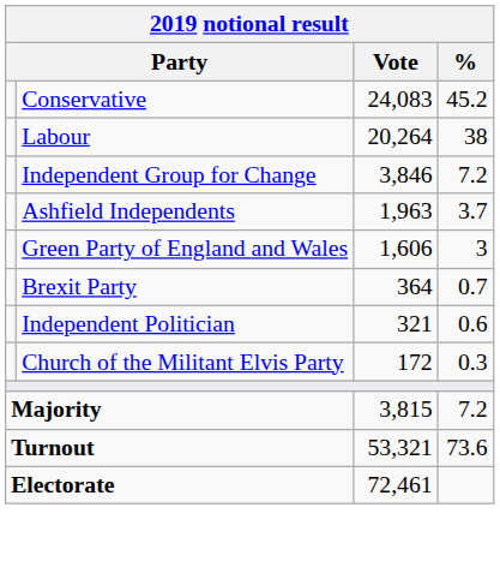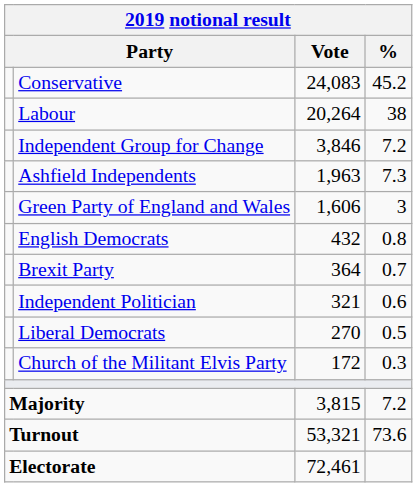 <table class="wikitable">
 <tr>
 <th colspan="4"><a href='#'>2019</a> <a href='#'>notional result</a></th>
 </tr>
 <tr>
 <th bgcolor="#DDDDFF" width="130px" colspan="2">Party</th>
 <th bgcolor="#DDDDFF" width="50px">Vote</th>
 <th bgcolor="#DDDDFF" width="30px">%</th>
 </tr>
 <tr>
 <td></td>
 <td><a href='#'>Conservative</a></td>
 <td align=right>24,083</td>
 <td align=right>45.2</td>
 </tr>
 <tr>
 <td></td>
 <td><a href='#'>Labour</a></td>
 <td align=right>20,264</td>
 <td align=right>38</td>
 </tr>
 <tr>
 <td></td>
 <td><a href='#'>Independent Group for Change</a></td>
 <td align=right>3,846</td>
 <td align=right>7.2</td>
 </tr>
 <tr>
 <td></td>
 <td><a href='#'>Ashfield Independents</a></td>
 <td align=right>1,963</td>
-<td align=right>3.7</td>
+<td align=right>7.3</td>
 </tr>
 <tr>
 <td></td>
 <td><a href='#'>Green Party of England and Wales</a></td>
 <td align=right>1,606</td>
 <td align=right>3</td>
+</tr>
+<tr>
+<td></td>
+<td><a href='#'>English Democrats</a></td>
+<td align=right>432</td>
+<td align=right>0.8</td>
 </tr>
 <tr>
 <td></td>
 <td><a href='#'>Brexit Party</a></td>
 <td align=right>364</td>
 <td align=right>0.7</td>
 </tr>
 <tr>
 <td></td>
 <td><a href='#'>Independent Politician</a></td>
 <td align=right>321</td>
 <td align=right>0.6</td>
+</tr>
+<tr>
+<td></td>
+<td><a href='#'>Liberal Democrats</a></td>
+<td align=right>270</td>
+<td align=right>0.5</td>
 </tr>
 <tr>
 <td></td>
 <td><a href='#'>Church of the Militant Elvis Party</a></td>
 <td align=right>172</td>
 <td align=right>0.3</td>
 </tr>
 <tr>
 <td colspan="4" bgcolor="#EAECF0"></td>
 </tr>
 <tr>
 <td colspan="2"><strong>Majority</strong></td>
 <td align=right>3,815</td>
 <td align=right>7.2</td>
 </tr>
 <tr>
 <td colspan="2"><strong>Turnout</strong></td>
 <td align=right>53,321</td>
 <td align=right>73.6</td>
 </tr>
 <tr>
 <td colspan="2"><strong>Electorate</strong></td>
 <td align=right>72,461</td>
 </tr>
 </table>
